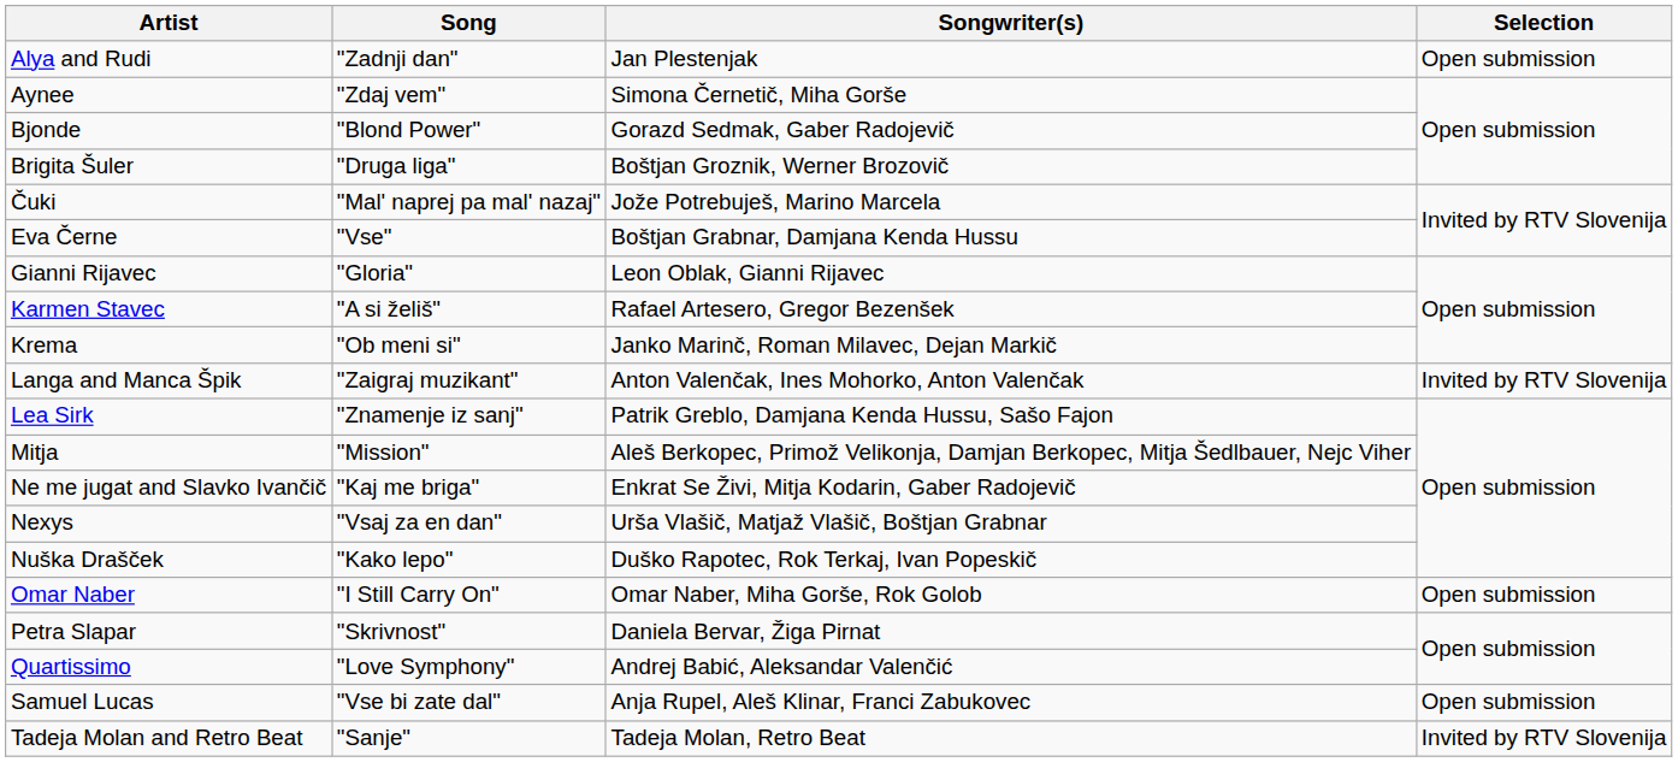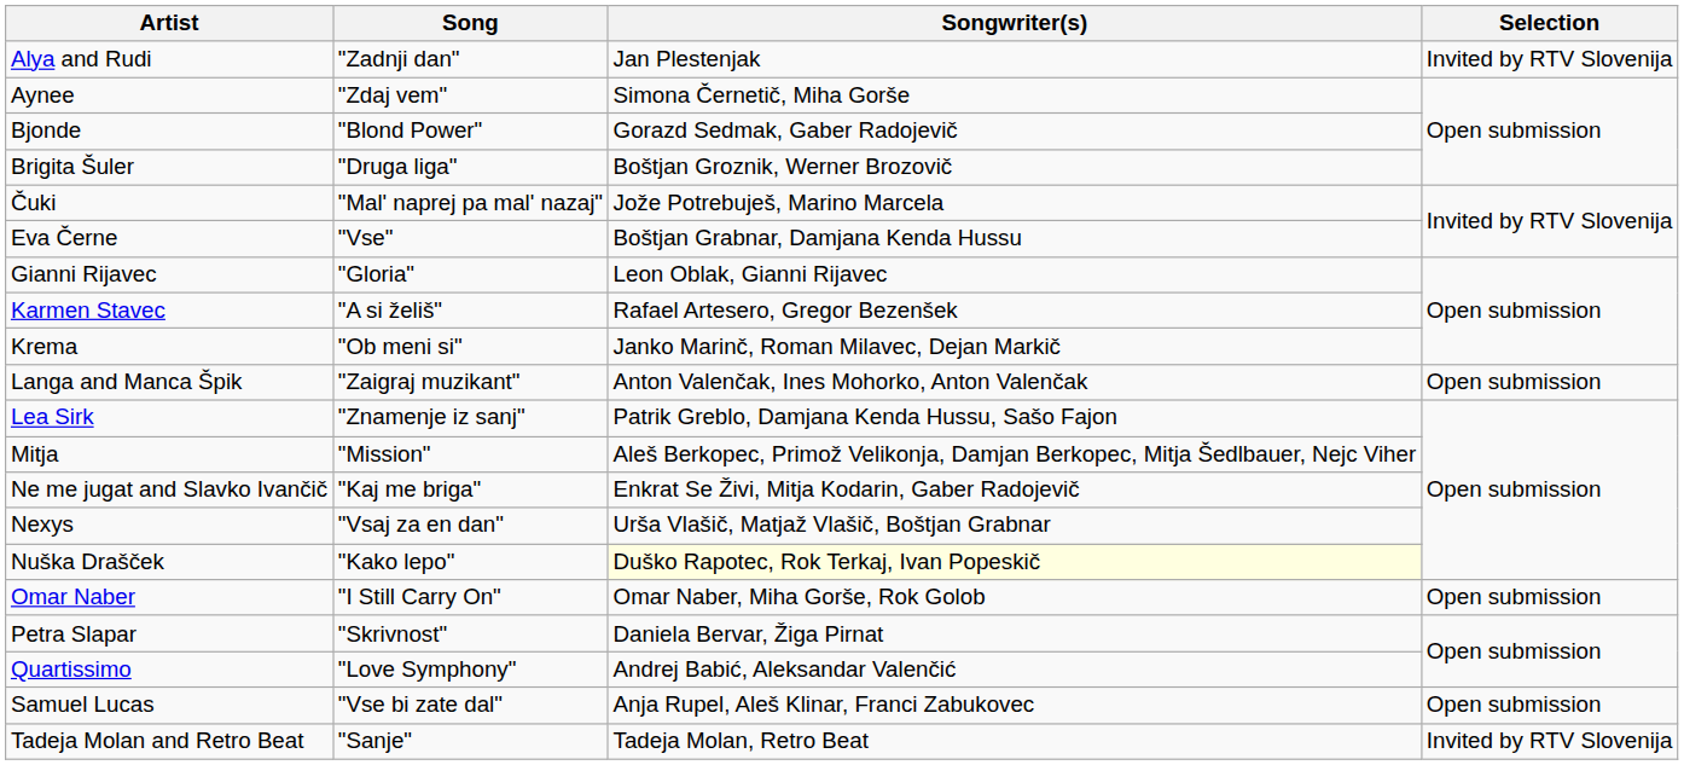 <table class="sortable wikitable" style="margin: 1em auto 1em auto">
 <tr>
 <th>Artist</th>
 <th>Song</th>
 <th>Songwriter(s)</th>
 <th>Selection</th>
 </tr>
 <tr>
 <td><a href='#'>Alya</a> and Rudi</td>
 <td>"Zadnji dan"</td>
 <td>Jan Plestenjak</td>
-<td>Open submission</td>
+<td>Invited by RTV Slovenija</td>
 </tr>
 <tr>
 <td>Aynee</td>
 <td>"Zdaj vem"</td>
 <td>Simona Černetič, Miha Gorše</td>
 <td rowspan="3">Open submission</td>
 </tr>
 <tr>
 <td>Bjonde</td>
 <td>"Blond Power"</td>
 <td>Gorazd Sedmak, Gaber Radojevič</td>
 </tr>
 <tr>
 <td>Brigita Šuler</td>
 <td>"Druga liga"</td>
 <td>Boštjan Groznik, Werner Brozovič</td>
 </tr>
 <tr>
 <td>Čuki</td>
 <td>"Mal' naprej pa mal' nazaj"</td>
 <td>Jože Potrebuješ, Marino Marcela</td>
 <td rowspan="2">Invited by RTV Slovenija</td>
 </tr>
 <tr>
 <td>Eva Černe</td>
 <td>"Vse"</td>
 <td>Boštjan Grabnar, Damjana Kenda Hussu</td>
 </tr>
 <tr>
 <td>Gianni Rijavec</td>
 <td>"Gloria"</td>
 <td>Leon Oblak, Gianni Rijavec</td>
 <td rowspan="3">Open submission</td>
 </tr>
 <tr>
 <td><a href='#'>Karmen Stavec</a></td>
 <td>"A si želiš"</td>
 <td>Rafael Artesero, Gregor Bezenšek</td>
 </tr>
 <tr>
 <td>Krema</td>
 <td>"Ob meni si"</td>
 <td>Janko Marinč, Roman Milavec, Dejan Markič</td>
 </tr>
 <tr>
 <td>Langa and Manca Špik</td>
 <td>"Zaigraj muzikant"</td>
 <td>Anton Valenčak, Ines Mohorko, Anton Valenčak</td>
-<td>Invited by RTV Slovenija</td>
+<td>Open submission</td>
 </tr>
 <tr>
 <td><a href='#'>Lea Sirk</a></td>
 <td>"Znamenje iz sanj"</td>
 <td>Patrik Greblo, Damjana Kenda Hussu, Sašo Fajon</td>
 <td rowspan="5">Open submission</td>
 </tr>
 <tr>
 <td>Mitja</td>
 <td>"Mission"</td>
 <td>Aleš Berkopec, Primož Velikonja, Damjan Berkopec, Mitja Šedlbauer, Nejc Viher</td>
 </tr>
 <tr>
 <td>Ne me jugat and Slavko Ivančič</td>
 <td>"Kaj me briga"</td>
 <td>Enkrat Se Živi, Mitja Kodarin, Gaber Radojevič</td>
 </tr>
 <tr>
 <td>Nexys</td>
 <td>"Vsaj za en dan"</td>
 <td>Urša Vlašič, Matjaž Vlašič, Boštjan Grabnar</td>
 </tr>
 <tr>
 <td>Nuška Drašček</td>
 <td>"Kako lepo"</td>
-<td>Duško Rapotec, Rok Terkaj, Ivan Popeskič</td>
+<td style="background: lightyellow;">Duško Rapotec, Rok Terkaj, Ivan Popeskič</td>
 </tr>
 <tr>
 <td><a href='#'>Omar Naber</a></td>
 <td>"I Still Carry On"</td>
 <td>Omar Naber, Miha Gorše, Rok Golob</td>
 <td>Open submission</td>
 </tr>
 <tr>
 <td>Petra Slapar</td>
 <td>"Skrivnost"</td>
 <td>Daniela Bervar, Žiga Pirnat</td>
 <td rowspan="2">Open submission</td>
 </tr>
 <tr>
 <td><a href='#'>Quartissimo</a></td>
 <td>"Love Symphony"</td>
 <td>Andrej Babić, Aleksandar Valenčić</td>
 </tr>
 <tr>
 <td>Samuel Lucas</td>
 <td>"Vse bi zate dal"</td>
 <td>Anja Rupel, Aleš Klinar, Franci Zabukovec</td>
 <td>Open submission</td>
 </tr>
 <tr>
 <td>Tadeja Molan and Retro Beat</td>
 <td>"Sanje"</td>
 <td>Tadeja Molan, Retro Beat</td>
 <td>Invited by RTV Slovenija</td>
 </tr>
 </table>
